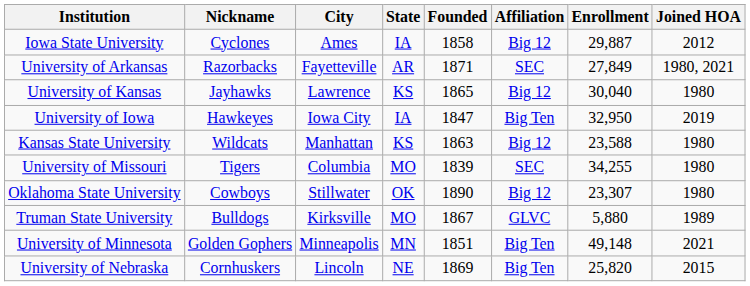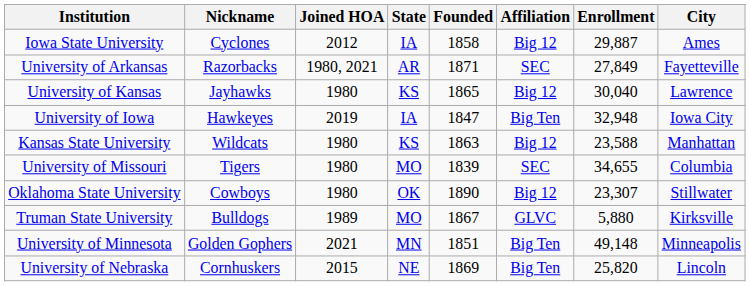 <table class="wikitable sortable" style="text-align:center;">
 <tr>
 <th>Institution</th>
 <th>Nickname</th>
-<th>City</th>
+<th>Joined HOA</th>
 <th>State</th>
 <th>Founded</th>
 <th>Affiliation</th>
 <th>Enrollment</th>
-<th>Joined HOA</th>
+<th>City</th>
 </tr>
 <tr>
 <td><a href='#'>Iowa State University</a></td>
 <td><a href='#'>Cyclones</a></td>
-<td><a href='#'>Ames</a></td>
+<td>2012</td>
 <td><a href='#'>IA</a></td>
 <td>1858</td>
 <td><a href='#'>Big 12</a></td>
 <td>29,887</td>
-<td>2012</td>
+<td><a href='#'>Ames</a></td>
 </tr>
 <tr>
 <td><a href='#'>University of Arkansas</a></td>
 <td><a href='#'>Razorbacks</a></td>
-<td><a href='#'>Fayetteville</a></td>
+<td>1980, 2021</td>
 <td><a href='#'>AR</a></td>
 <td>1871</td>
 <td><a href='#'>SEC</a></td>
 <td>27,849</td>
-<td>1980, 2021</td>
+<td><a href='#'>Fayetteville</a></td>
 </tr>
 <tr>
 <td><a href='#'>University of Kansas</a></td>
 <td><a href='#'>Jayhawks</a></td>
-<td><a href='#'>Lawrence</a></td>
+<td>1980</td>
 <td><a href='#'>KS</a></td>
 <td>1865</td>
 <td><a href='#'>Big 12</a></td>
 <td>30,040</td>
-<td>1980</td>
+<td><a href='#'>Lawrence</a></td>
 </tr>
 <tr>
 <td><a href='#'>University of Iowa</a></td>
 <td><a href='#'>Hawkeyes</a></td>
-<td><a href='#'>Iowa City</a></td>
+<td>2019</td>
 <td><a href='#'>IA</a></td>
 <td>1847</td>
 <td><a href='#'>Big Ten</a></td>
-<td>32,950</td>
-<td>2019</td>
+<td>32,948</td>
+<td><a href='#'>Iowa City</a></td>
 </tr>
 <tr>
 <td><a href='#'>Kansas State University</a></td>
 <td><a href='#'>Wildcats</a></td>
-<td><a href='#'>Manhattan</a></td>
+<td>1980</td>
 <td><a href='#'>KS</a></td>
 <td>1863</td>
 <td><a href='#'>Big 12</a></td>
 <td>23,588</td>
-<td>1980</td>
+<td><a href='#'>Manhattan</a></td>
 </tr>
 <tr>
 <td><a href='#'>University of Missouri</a></td>
 <td><a href='#'>Tigers</a></td>
-<td><a href='#'>Columbia</a></td>
+<td>1980</td>
 <td><a href='#'>MO</a></td>
 <td>1839</td>
 <td><a href='#'>SEC</a></td>
-<td>34,255</td>
-<td>1980</td>
+<td>34,655</td>
+<td><a href='#'>Columbia</a></td>
 </tr>
 <tr>
 <td><a href='#'>Oklahoma State University</a></td>
 <td><a href='#'>Cowboys</a></td>
-<td><a href='#'>Stillwater</a></td>
+<td>1980</td>
 <td><a href='#'>OK</a></td>
 <td>1890</td>
 <td><a href='#'>Big 12</a></td>
 <td>23,307</td>
-<td>1980</td>
+<td><a href='#'>Stillwater</a></td>
 </tr>
 <tr>
 <td><a href='#'>Truman State University</a></td>
 <td><a href='#'>Bulldogs</a></td>
-<td><a href='#'>Kirksville</a></td>
+<td>1989</td>
 <td><a href='#'>MO</a></td>
 <td>1867</td>
 <td><a href='#'>GLVC</a></td>
 <td>5,880</td>
-<td>1989</td>
+<td><a href='#'>Kirksville</a></td>
 </tr>
 <tr>
 <td><a href='#'>University of Minnesota</a></td>
 <td><a href='#'> Golden Gophers</a></td>
-<td><a href='#'>Minneapolis</a></td>
+<td>2021</td>
 <td><a href='#'>MN</a></td>
 <td>1851</td>
 <td><a href='#'>Big Ten</a></td>
 <td>49,148</td>
-<td>2021</td>
+<td><a href='#'>Minneapolis</a></td>
 </tr>
 <tr>
 <td><a href='#'>University of Nebraska</a></td>
 <td><a href='#'>Cornhuskers</a></td>
-<td><a href='#'>Lincoln</a></td>
+<td>2015</td>
 <td><a href='#'>NE</a></td>
 <td>1869</td>
 <td><a href='#'>Big Ten</a></td>
 <td>25,820</td>
-<td>2015</td>
+<td><a href='#'>Lincoln</a></td>
 </tr>
 </table>
